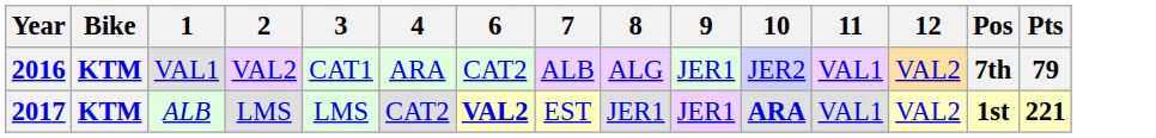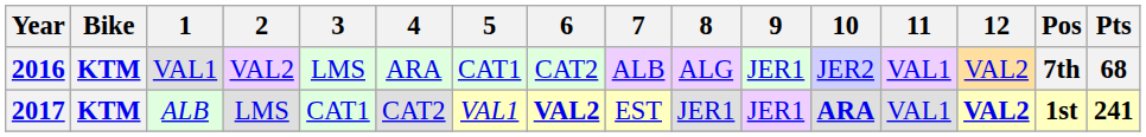 <table class="wikitable" style="text-align:center;">
 <tr>
 <th>Year</th>
 <th>Bike</th>
 <th>1</th>
 <th>2</th>
 <th>3</th>
 <th>4</th>
+<th>5</th>
 <th>6</th>
 <th>7</th>
 <th>8</th>
 <th>9</th>
 <th>10</th>
 <th>11</th>
 <th>12</th>
 <th>Pos</th>
 <th>Pts</th>
 </tr>
 <tr>
 <th><a href='#'>2016</a></th>
 <th><a href='#'>KTM</a></th>
 <td style="background:#dfdfdf;"><a href='#'>VAL1</a><br></td>
 <td style="background:#efcfff;"><a href='#'>VAL2</a><br></td>
+<td style="background:#dfffdf;"><a href='#'>LMS</a><br></td>
+<td style="background:#dfffdf;"><a href='#'>ARA</a><br></td>
 <td style="background:#dfffdf;"><a href='#'>CAT1</a><br></td>
-<td style="background:#dfffdf;"><a href='#'>ARA</a><br></td>
 <td style="background:#dfffdf;"><a href='#'>CAT2</a><br></td>
 <td style="background:#efcfff;"><a href='#'>ALB</a><br></td>
 <td style="background:#efcfff;"><a href='#'>ALG</a><br></td>
 <td style="background:#dfffdf;"><a href='#'>JER1</a><br></td>
 <td style="background:#cfcfff;"><a href='#'>JER2</a><br></td>
 <td style="background:#efcfff;"><a href='#'>VAL1</a><br></td>
 <td style="background:#ffdf9f;"><a href='#'>VAL2</a><br></td>
 <th>7th</th>
-<th>79</th>
+<th>68</th>
 </tr>
 <tr>
 <th><a href='#'>2017</a></th>
 <th><a href='#'>KTM</a></th>
 <td style="background:#dfffdf;"><em><a href='#'>ALB</a></em><br></td>
 <td style="background:#dfdfdf;"><a href='#'>LMS</a><br></td>
-<td style="background:#dfffdf;"><a href='#'>LMS</a><br></td>
+<td style="background:#dfffdf;"><a href='#'>CAT1</a><br></td>
 <td style="background:#dfdfdf;"><a href='#'>CAT2</a><br></td>
+<td style="background:#ffffbf;"><em><a href='#'>VAL1</a></em><br></td>
 <td style="background:#ffffbf;"><strong><a href='#'>VAL2</a><br></strong></td>
 <td style="background:#ffffbf;"><a href='#'>EST</a><br></td>
 <td style="background:#dfdfdf;"><a href='#'>JER1</a><br></td>
 <td style="background:#efcfff;"><a href='#'>JER1</a><br></td>
 <td style="background:#dfdfdf;"><strong><a href='#'>ARA</a></strong><br></td>
 <td style="background:#dfdfdf;"><a href='#'>VAL1</a><br></td>
-<td style="background:#ffffbf;"><a href='#'>VAL2</a><br></td>
+<td style="background:#ffffbf;"><strong><a href='#'>VAL2</a><br></strong></td>
 <th style="background:#ffffbf;">1st</th>
-<th style="background:#ffffbf;">221</th>
+<th style="background:#ffffbf;">241</th>
 </tr>
 </table>
